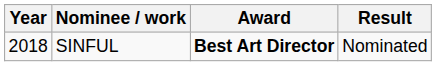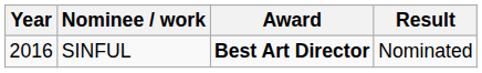 <table class="wikitable">
 <tr>
 <th>Year</th>
 <th>Nominee / work</th>
 <th>Award</th>
 <th>Result</th>
 </tr>
 <tr>
-<td>2018</td>
+<td>2016</td>
 <td>SINFUL</td>
 <td><strong>Best Art Director</strong></td>
 <td>Nominated</td>
 </tr>
 </table>
